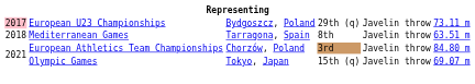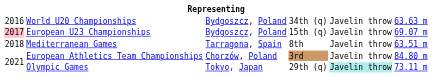 <table>
 <tr>
 <th colspan="6">Representing </th>
 </tr>
 <tr>
+<td>2016</td>
+<td><a href='#'>World U20 Championships</a></td>
+<td><a href='#'>Bydgoszcz</a>, <a href='#'>Poland</a></td>
+<td>34th (q)</td>
+<td>Javelin throw</td>
+<td><a href='#'>63.63 m</a></td>
+</tr>
+<tr>
 <td style="background: pink;">2017</td>
 <td><a href='#'>European U23 Championships</a></td>
 <td><a href='#'>Bydgoszcz</a>, <a href='#'>Poland</a></td>
-<td>29th (q)</td>
+<td>15th (q)</td>
 <td>Javelin throw</td>
-<td><a href='#'>73.11 m</a></td>
+<td><a href='#'>69.07 m</a></td>
 </tr>
 <tr>
 <td>2018</td>
 <td><a href='#'>Mediterranean Games</a></td>
 <td><a href='#'>Tarragona</a>, <a href='#'>Spain</a></td>
 <td>8th</td>
 <td>Javelin throw</td>
 <td><a href='#'>63.51 m</a></td>
 </tr>
 <tr>
 <td rowspan=2>2021</td>
 <td><a href='#'>European Athletics Team Championships</a></td>
 <td><a href='#'>Chorzów</a>, <a href='#'>Poland</a></td>
 <td bgcolor=cc9966>3rd</td>
 <td>Javelin throw</td>
 <td><a href='#'>84.80 m</a> </td>
 </tr>
 <tr>
 <td><a href='#'>Olympic Games</a></td>
 <td><a href='#'>Tokyo</a>, <a href='#'>Japan</a></td>
-<td>15th (q)</td>
-<td>Javelin throw</td>
-<td><a href='#'>69.07 m</a></td>
+<td>29th (q)</td>
+<td style="background: paleturquoise;">Javelin throw</td>
+<td><a href='#'>73.11 m</a></td>
 </tr>
 </table>
